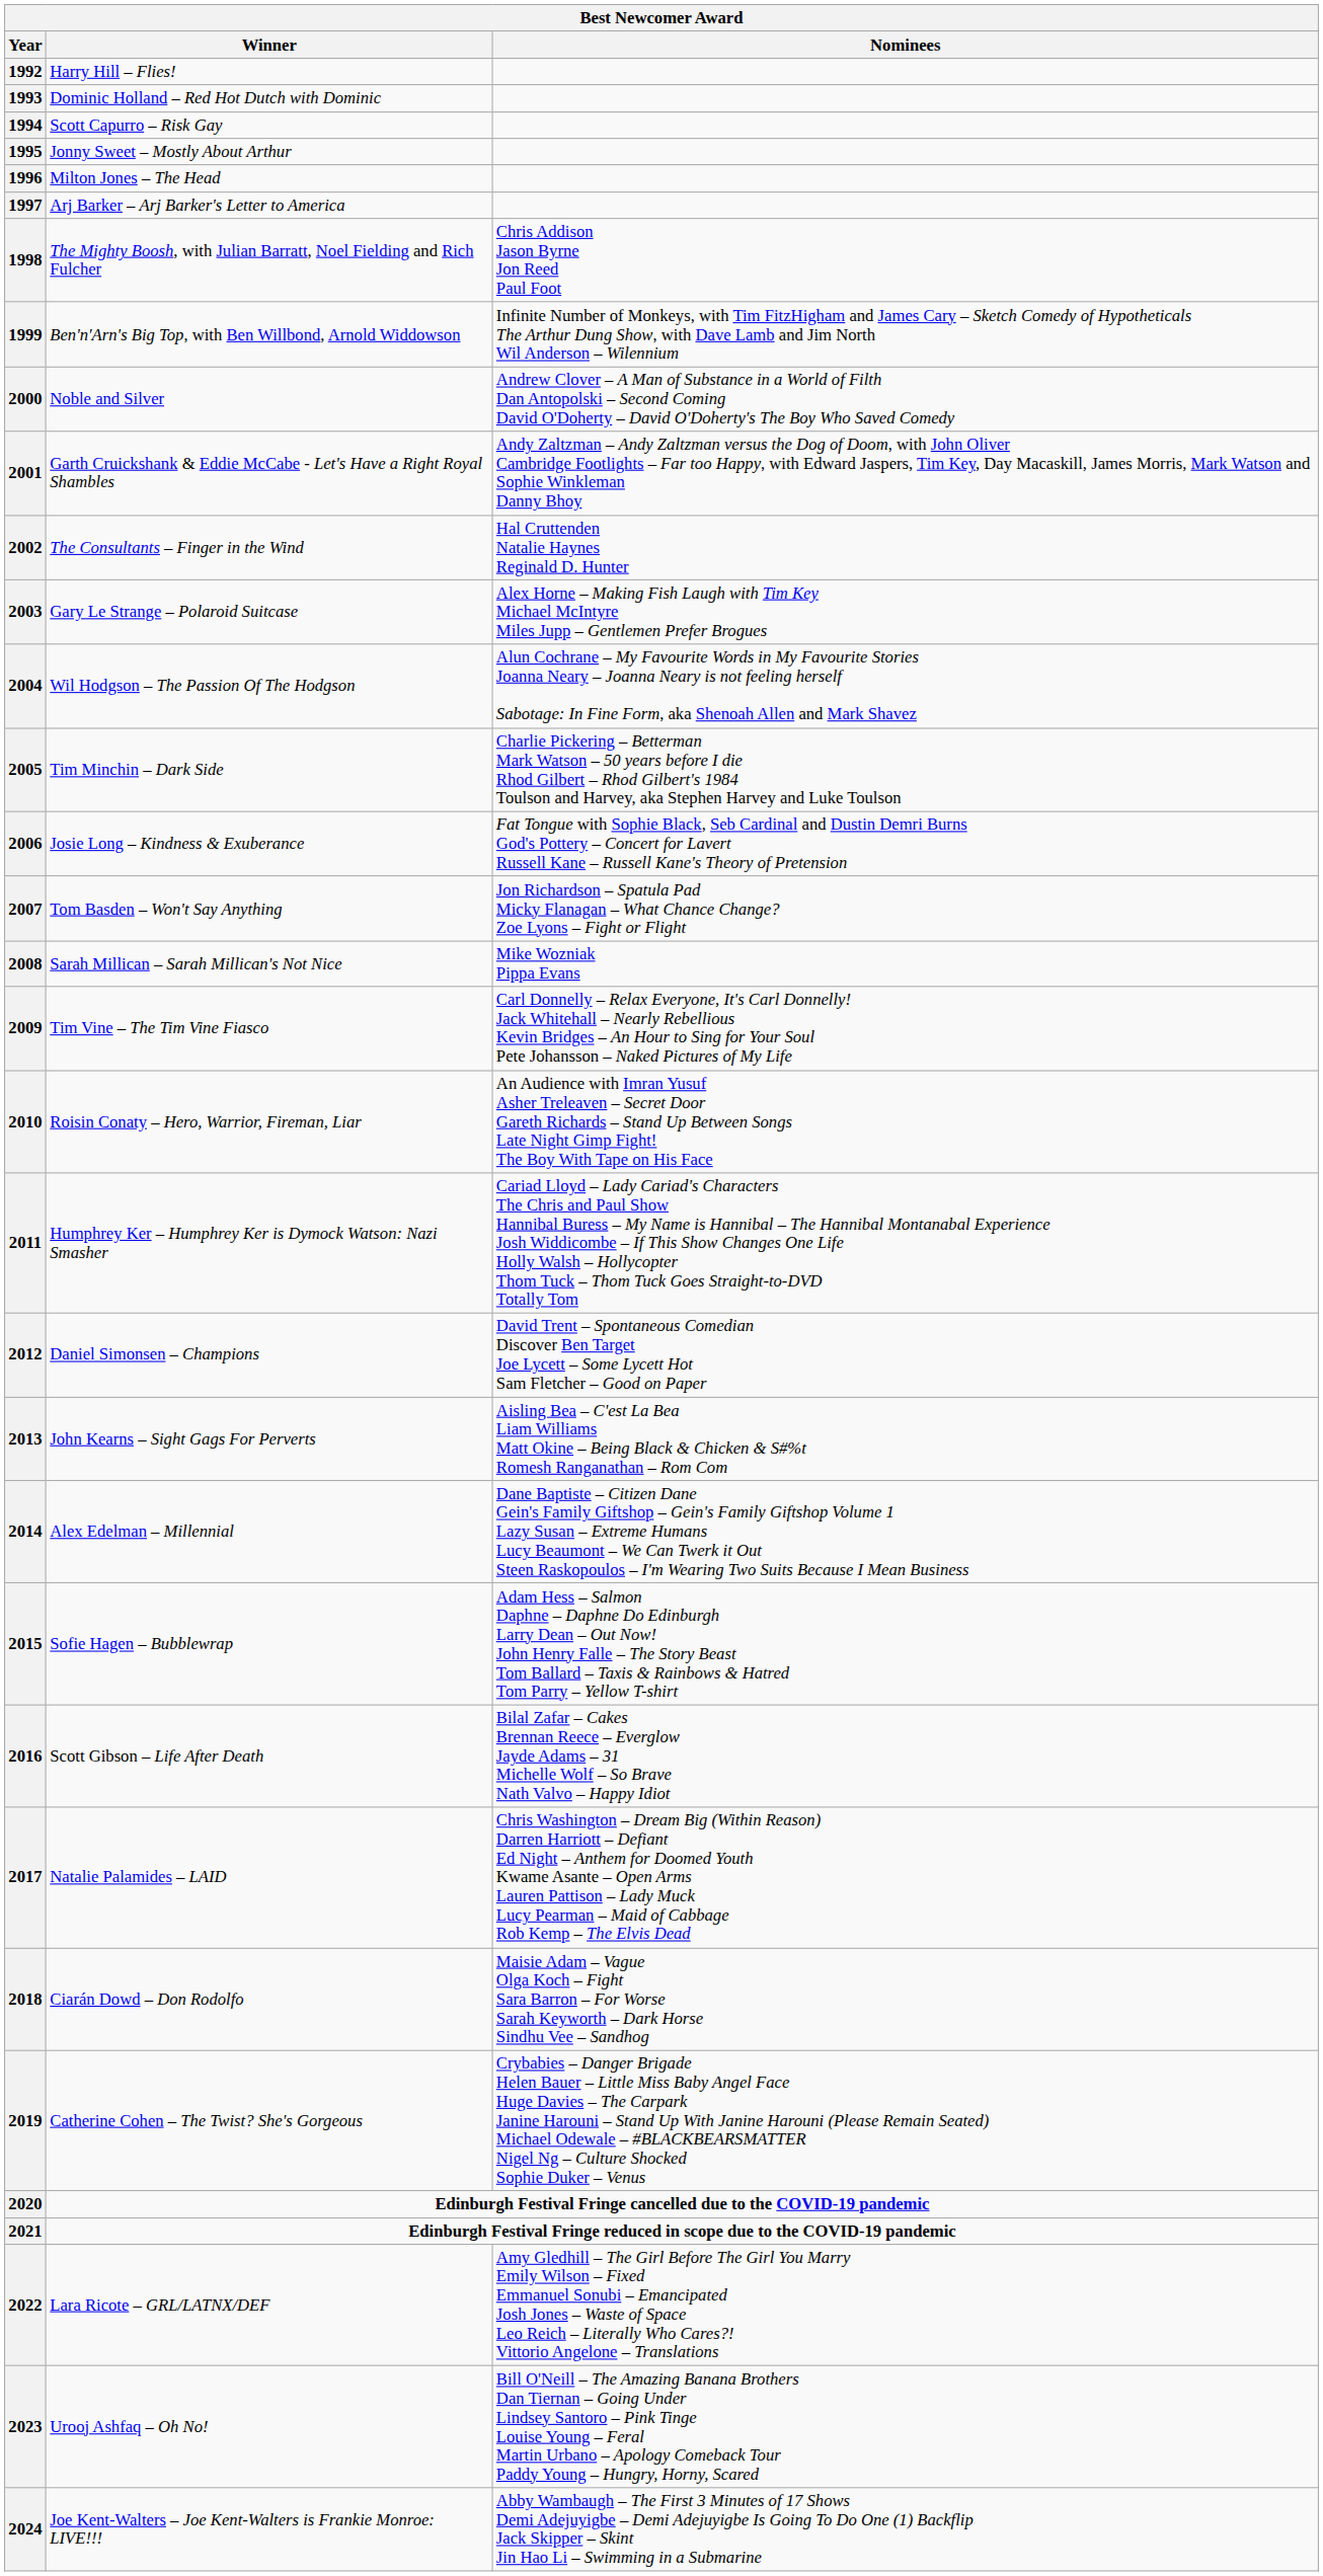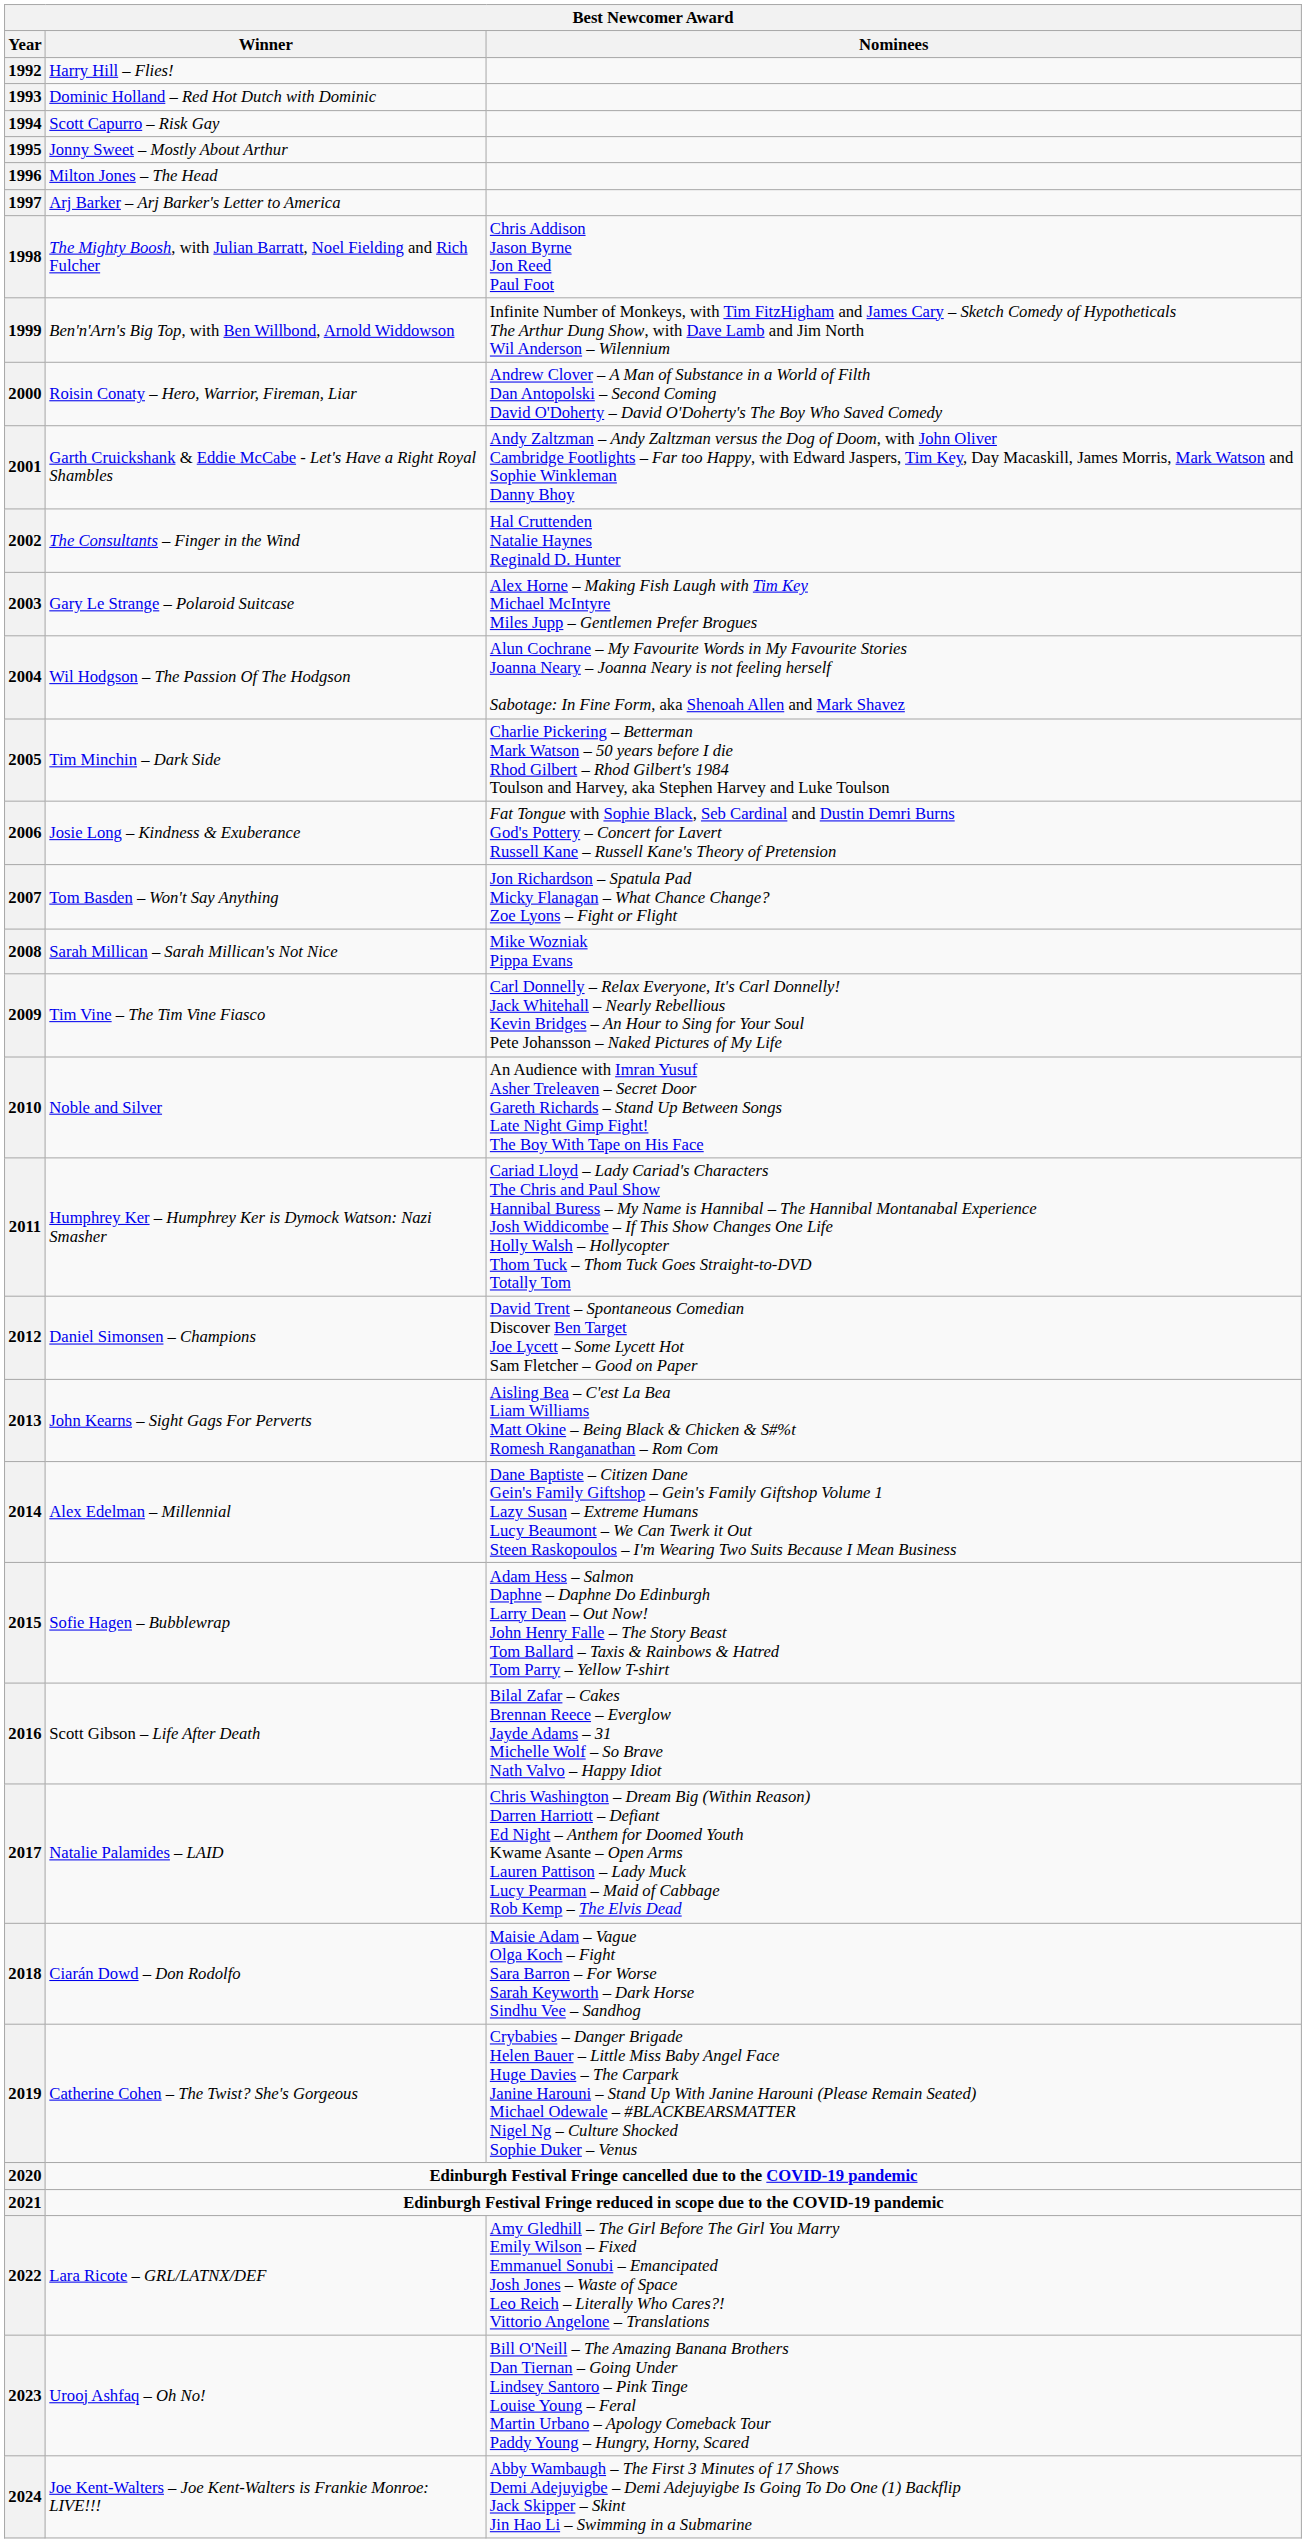 <table class="wikitable">
 <tr>
 <th colspan="3">Best Newcomer Award</th>
 </tr>
 <tr>
 <th>Year</th>
 <th>Winner</th>
 <th>Nominees</th>
 </tr>
 <tr>
 <th>1992</th>
 <td><a href='#'>Harry Hill</a> – <em>Flies!</em></td>
 <td></td>
 </tr>
 <tr>
 <th>1993</th>
 <td><a href='#'>Dominic Holland</a> – <em>Red Hot Dutch with Dominic</em></td>
 <td></td>
 </tr>
 <tr>
 <th>1994</th>
 <td><a href='#'>Scott Capurro</a> – <em>Risk Gay</em></td>
 <td></td>
 </tr>
 <tr>
 <th>1995</th>
 <td><a href='#'>Jonny Sweet</a> – <em>Mostly About Arthur</em></td>
 <td></td>
 </tr>
 <tr>
 <th>1996</th>
 <td><a href='#'>Milton Jones</a> – <em>The Head</em></td>
 <td></td>
 </tr>
 <tr>
 <th>1997</th>
 <td><a href='#'>Arj Barker</a> – <em>Arj Barker's Letter to America</em></td>
 <td></td>
 </tr>
 <tr>
 <th>1998</th>
 <td><em><a href='#'>The Mighty Boosh</a></em>, with <a href='#'>Julian Barratt</a>, <a href='#'>Noel Fielding</a> and <a href='#'>Rich Fulcher</a></td>
 <td><a href='#'>Chris Addison</a><br><a href='#'>Jason Byrne</a><br><a href='#'>Jon Reed</a><br><a href='#'>Paul Foot</a></td>
 </tr>
 <tr>
 <th>1999</th>
 <td><em>Ben'n'Arn's Big Top</em>, with <a href='#'>Ben Willbond</a>, <a href='#'>Arnold Widdowson</a></td>
 <td>Infinite Number of Monkeys, with <a href='#'>Tim FitzHigham</a> and <a href='#'>James Cary</a> – <em>Sketch Comedy of Hypotheticals</em><br><em>The Arthur Dung Show</em>, with <a href='#'>Dave Lamb</a> and Jim North<br><a href='#'>Wil Anderson</a> – <em>Wilennium</em></td>
 </tr>
 <tr>
 <th>2000</th>
-<td><a href='#'>Noble and Silver</a></td>
+<td><a href='#'>Roisin Conaty</a> – <em>Hero, Warrior, Fireman, Liar</em></td>
 <td><a href='#'>Andrew Clover</a> – <em>A Man of Substance in a World of Filth</em><br><a href='#'>Dan Antopolski</a> – <em>Second Coming</em><br><a href='#'>David O'Doherty</a> – <em>David O'Doherty's The Boy Who Saved Comedy</em></td>
 </tr>
 <tr>
 <th>2001</th>
 <td><a href='#'>Garth Cruickshank</a> & <a href='#'>Eddie McCabe</a> - <em>Let's Have a Right Royal Shambles</em></td>
 <td><a href='#'>Andy Zaltzman</a> – <em>Andy Zaltzman versus the Dog of Doom</em>, with <a href='#'>John Oliver</a><br><a href='#'>Cambridge Footlights</a> – <em>Far too Happy</em>, with Edward Jaspers, <a href='#'>Tim Key</a>, Day Macaskill, James Morris, <a href='#'>Mark Watson</a> and <a href='#'>Sophie Winkleman</a><br><a href='#'>Danny Bhoy</a></td>
 </tr>
 <tr>
 <th>2002</th>
 <td><em><a href='#'>The Consultants</a></em> – <em>Finger in the Wind</em></td>
 <td><a href='#'>Hal Cruttenden</a><br><a href='#'>Natalie Haynes</a><br><a href='#'>Reginald D. Hunter</a></td>
 </tr>
 <tr>
 <th>2003</th>
 <td><a href='#'>Gary Le Strange</a> – <em>Polaroid Suitcase</em></td>
 <td><a href='#'>Alex Horne</a> – <em>Making Fish Laugh with <a href='#'>Tim Key</a></em><br><a href='#'>Michael McIntyre</a><br><a href='#'>Miles Jupp</a> – <em>Gentlemen Prefer Brogues</em></td>
 </tr>
 <tr>
 <th>2004</th>
 <td><a href='#'>Wil Hodgson</a> – <em>The Passion Of The Hodgson</em></td>
 <td><a href='#'>Alun Cochrane</a> – <em>My Favourite Words in My Favourite Stories</em><br><a href='#'>Joanna Neary</a> – <em>Joanna Neary is not feeling herself</em><br><br><em>Sabotage: In Fine Form</em>, aka <a href='#'>Shenoah Allen</a> and <a href='#'>Mark Shavez</a></td>
 </tr>
 <tr>
 <th>2005</th>
 <td><a href='#'>Tim Minchin</a> – <em>Dark Side</em></td>
 <td><a href='#'>Charlie Pickering</a> – <em>Betterman</em><br><a href='#'>Mark Watson</a> – <em>50 years before I die</em><br><a href='#'>Rhod Gilbert</a> – <em>Rhod Gilbert's 1984</em><br>Toulson and Harvey, aka Stephen Harvey and Luke Toulson</td>
 </tr>
 <tr>
 <th>2006</th>
 <td><a href='#'>Josie Long</a> – <em>Kindness & Exuberance</em></td>
 <td><em>Fat Tongue</em> with <a href='#'>Sophie Black</a>, <a href='#'>Seb Cardinal</a> and <a href='#'>Dustin Demri Burns</a><br><a href='#'>God's Pottery</a> – <em>Concert for Lavert</em><br><a href='#'>Russell Kane</a> – <em>Russell Kane's Theory of Pretension</em></td>
 </tr>
 <tr>
 <th>2007</th>
 <td><a href='#'>Tom Basden</a> – <em>Won't Say Anything</em></td>
 <td><a href='#'>Jon Richardson</a> – <em>Spatula Pad</em><br><a href='#'>Micky Flanagan</a> – <em>What Chance Change?</em><br><a href='#'>Zoe Lyons</a> – <em>Fight or Flight</em></td>
 </tr>
 <tr>
 <th>2008</th>
 <td><a href='#'>Sarah Millican</a> – <em>Sarah Millican's Not Nice</em></td>
 <td><a href='#'>Mike Wozniak</a><br><a href='#'>Pippa Evans</a></td>
 </tr>
 <tr>
 <th>2009</th>
 <td><a href='#'>Tim Vine</a> – <em>The Tim Vine Fiasco</em></td>
 <td><a href='#'>Carl Donnelly</a> – <em>Relax Everyone, It's Carl Donnelly!</em> <br><a href='#'>Jack Whitehall</a> – <em>Nearly Rebellious</em> <br><a href='#'>Kevin Bridges</a> – <em>An Hour to Sing for Your Soul</em><br>Pete Johansson – <em>Naked Pictures of My Life</em></td>
 </tr>
 <tr>
 <th>2010</th>
-<td><a href='#'>Roisin Conaty</a> – <em>Hero, Warrior, Fireman, Liar</em></td>
+<td><a href='#'>Noble and Silver</a></td>
 <td>An Audience with <a href='#'>Imran Yusuf</a><br><a href='#'>Asher Treleaven</a> – <em>Secret Door</em><br><a href='#'>Gareth Richards</a> – <em>Stand Up Between Songs</em><br><a href='#'>Late Night Gimp Fight!</a><br><a href='#'>The Boy With Tape on His Face</a></td>
 </tr>
 <tr>
 <th>2011</th>
 <td><a href='#'>Humphrey Ker</a> – <em>Humphrey Ker is Dymock Watson: Nazi Smasher</em></td>
 <td><a href='#'>Cariad Lloyd</a> – <em>Lady Cariad's Characters</em> <br> <a href='#'>The Chris and Paul Show</a> <br> <a href='#'>Hannibal Buress</a> – <em>My Name is Hannibal – The Hannibal Montanabal Experience</em> <br> <a href='#'>Josh Widdicombe</a> – <em>If This Show Changes One Life</em> <br> <a href='#'>Holly Walsh</a> – <em>Hollycopter</em> <br> <a href='#'>Thom Tuck</a> – <em>Thom Tuck Goes Straight-to-DVD</em> <br> <a href='#'>Totally Tom</a></td>
 </tr>
 <tr>
 <th>2012</th>
 <td><a href='#'>Daniel Simonsen</a> – <em>Champions</em></td>
 <td><a href='#'>David Trent</a> – <em>Spontaneous Comedian</em><br>Discover <a href='#'>Ben Target</a><br><a href='#'>Joe Lycett</a> – <em>Some Lycett Hot</em><br>Sam Fletcher – <em>Good on Paper</em></td>
 </tr>
 <tr>
 <th>2013</th>
 <td><a href='#'>John Kearns</a> – <em>Sight Gags For Perverts</em></td>
 <td><a href='#'>Aisling Bea</a> – <em>C'est La Bea</em><br> <a href='#'>Liam Williams</a><br> <a href='#'>Matt Okine</a> – <em>Being Black & Chicken & S#%t</em><br> <a href='#'>Romesh Ranganathan</a> – <em>Rom Com</em></td>
 </tr>
 <tr>
 <th>2014</th>
 <td><a href='#'>Alex Edelman</a> – <em>Millennial</em></td>
 <td><a href='#'>Dane Baptiste</a> – <em>Citizen Dane</em><br> <a href='#'>Gein's Family Giftshop</a> – <em>Gein's Family Giftshop Volume 1</em><br> <a href='#'>Lazy Susan</a> – <em>Extreme Humans</em><br> <a href='#'>Lucy Beaumont</a> – <em>We Can Twerk it Out</em><br> <a href='#'>Steen Raskopoulos</a> – <em>I'm Wearing Two Suits Because I Mean Business</em></td>
 </tr>
 <tr>
 <th>2015</th>
 <td><a href='#'>Sofie Hagen</a> – <em>Bubblewrap</em></td>
 <td><a href='#'>Adam Hess</a> – <em>Salmon</em><br> <a href='#'>Daphne</a> – <em>Daphne Do Edinburgh</em><br> <a href='#'>Larry Dean</a> – <em>Out Now!</em><br> <a href='#'>John Henry Falle</a> – <em>The Story Beast</em><br> <a href='#'>Tom Ballard</a> – <em>Taxis & Rainbows & Hatred</em><br> <a href='#'>Tom Parry</a> – <em>Yellow T-shirt</em></td>
 </tr>
 <tr>
 <th>2016</th>
 <td>Scott Gibson – <em>Life After Death</em></td>
 <td><a href='#'>Bilal Zafar</a> – <em>Cakes</em> <br><a href='#'>Brennan Reece</a> – <em>Everglow</em> <br><a href='#'>Jayde Adams</a> – <em>31</em> <br><a href='#'>Michelle Wolf</a> – <em>So Brave</em> <br><a href='#'>Nath Valvo</a> – <em>Happy Idiot</em></td>
 </tr>
 <tr>
 <th>2017</th>
 <td><a href='#'>Natalie Palamides</a> – <em>LAID</em></td>
 <td><a href='#'>Chris Washington</a> – <em>Dream Big (Within Reason)</em><br><a href='#'>Darren Harriott</a> – <em>Defiant</em><br><a href='#'>Ed Night</a> – <em>Anthem for Doomed Youth</em><br>Kwame Asante – <em>Open Arms</em><br><a href='#'>Lauren Pattison</a> – <em>Lady Muck</em><br><a href='#'>Lucy Pearman</a> – <em>Maid of Cabbage</em><br><a href='#'>Rob Kemp</a> – <em><a href='#'>The Elvis Dead</a></em></td>
 </tr>
 <tr>
 <th>2018</th>
 <td><a href='#'>Ciarán Dowd</a> – <em>Don Rodolfo</em></td>
 <td><a href='#'>Maisie Adam</a> – <em>Vague</em><br><a href='#'>Olga Koch</a> – <em>Fight</em><br><a href='#'>Sara Barron</a> – <em>For Worse</em><br><a href='#'>Sarah Keyworth</a> – <em>Dark Horse</em><br><a href='#'>Sindhu Vee</a> – <em>Sandhog</em></td>
 </tr>
 <tr>
 <th>2019</th>
 <td><a href='#'>Catherine Cohen</a> – <em>The Twist? She's Gorgeous</em></td>
 <td><a href='#'>Crybabies</a> – <em>Danger Brigade</em><br><a href='#'>Helen Bauer</a> – <em>Little Miss Baby Angel Face</em><br><a href='#'>Huge Davies</a> – <em>The Carpark</em><br><a href='#'>Janine Harouni</a> – <em>Stand Up With Janine Harouni (Please Remain Seated)</em><br><a href='#'>Michael Odewale</a> – <em>#BLACKBEARSMATTER</em><br><a href='#'>Nigel Ng</a> – <em>Culture Shocked</em><br><a href='#'>Sophie Duker</a> – <em>Venus</em></td>
 </tr>
 <tr>
 <th>2020</th>
 <td align="center" colspan="2"><strong>Edinburgh Festival Fringe cancelled due to the <a href='#'>COVID-19 pandemic</a></strong></td>
 </tr>
 <tr>
 <th>2021</th>
 <td align="center" colspan="2"><strong>Edinburgh Festival Fringe reduced in scope due to the COVID-19 pandemic</strong></td>
 </tr>
 <tr>
 <th>2022</th>
 <td><a href='#'>Lara Ricote</a> – <em>GRL/LATNX/DEF</em></td>
 <td><a href='#'>Amy Gledhill</a> – <em>The Girl Before The Girl You Marry</em><br><a href='#'>Emily Wilson</a> – <em>Fixed</em><br><a href='#'>Emmanuel Sonubi</a> – <em>Emancipated</em><br><a href='#'>Josh Jones</a> – <em>Waste of Space</em><br><a href='#'>Leo Reich</a> – <em>Literally Who Cares?!</em><br><a href='#'>Vittorio Angelone</a> – <em>Translations</em></td>
 </tr>
 <tr>
 <th>2023</th>
 <td><a href='#'>Urooj Ashfaq</a> – <em>Oh No!</em></td>
 <td><a href='#'>Bill O'Neill</a> – <em>The Amazing Banana Brothers</em><br><a href='#'>Dan Tiernan</a> – <em>Going Under</em><br><a href='#'>Lindsey Santoro</a> – <em>Pink Tinge</em><br><a href='#'>Louise Young</a> – <em>Feral</em><br><a href='#'>Martin Urbano</a> – <em>Apology Comeback Tour</em><br><a href='#'>Paddy Young</a> – <em>Hungry, Horny, Scared</em></td>
 </tr>
 <tr>
 <th>2024</th>
 <td><a href='#'>Joe Kent-Walters</a> – <em>Joe Kent-Walters is Frankie Monroe: LIVE!!!</em></td>
 <td><a href='#'>Abby Wambaugh</a> – <em>The First 3 Minutes of 17 Shows</em><br><a href='#'>Demi Adejuyigbe</a> – <em>Demi Adejuyigbe Is Going To Do One (1) Backflip</em><br><a href='#'>Jack Skipper</a> – <em>Skint</em><br><a href='#'>Jin Hao Li</a> – <em>Swimming in a Submarine</em></td>
 </tr>
 </table>
